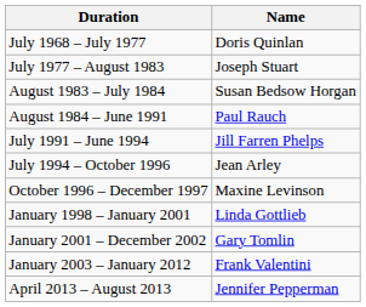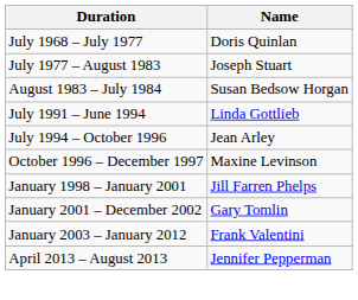 <table class="wikitable">
 <tr>
 <th>Duration</th>
 <th>Name</th>
 </tr>
 <tr>
 <td>July 1968 – July 1977</td>
 <td>Doris Quinlan</td>
 </tr>
 <tr>
 <td>July 1977 – August 1983</td>
 <td>Joseph Stuart</td>
 </tr>
 <tr>
 <td>August 1983 – July 1984</td>
 <td>Susan Bedsow Horgan</td>
 </tr>
 <tr>
-<td>August 1984 – June 1991</td>
-<td><a href='#'>Paul Rauch</a></td>
-</tr>
-<tr>
 <td>July 1991 – June 1994</td>
-<td><a href='#'>Jill Farren Phelps</a></td>
+<td><a href='#'>Linda Gottlieb</a></td>
 </tr>
 <tr>
 <td>July 1994 – October 1996</td>
 <td>Jean Arley</td>
 </tr>
 <tr>
 <td>October 1996 – December 1997</td>
 <td>Maxine Levinson</td>
 </tr>
 <tr>
 <td>January 1998 – January 2001</td>
-<td><a href='#'>Linda Gottlieb</a></td>
+<td><a href='#'>Jill Farren Phelps</a></td>
 </tr>
 <tr>
 <td>January 2001 – December 2002</td>
 <td><a href='#'>Gary Tomlin</a></td>
 </tr>
 <tr>
 <td>January 2003 – January 2012</td>
 <td><a href='#'>Frank Valentini</a></td>
 </tr>
 <tr>
 <td>April 2013 – August 2013</td>
 <td><a href='#'>Jennifer Pepperman</a></td>
 </tr>
 </table>
